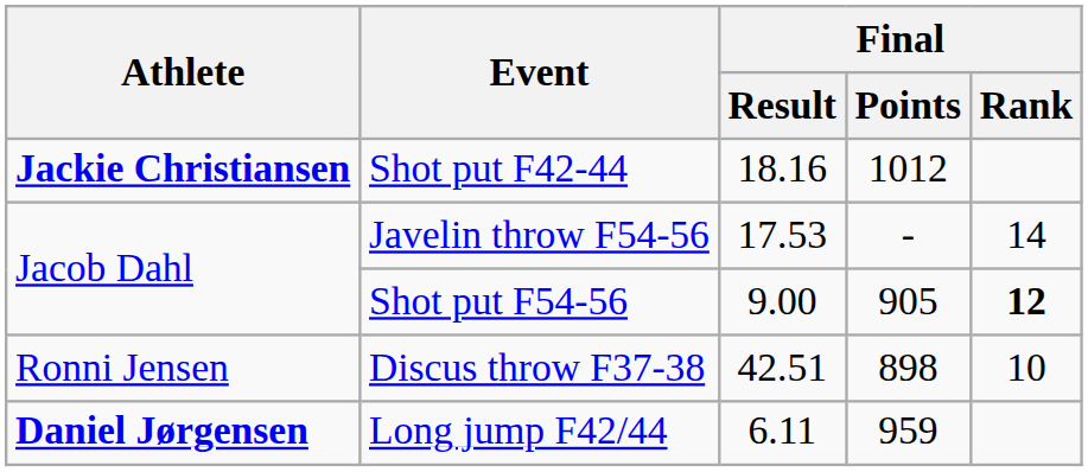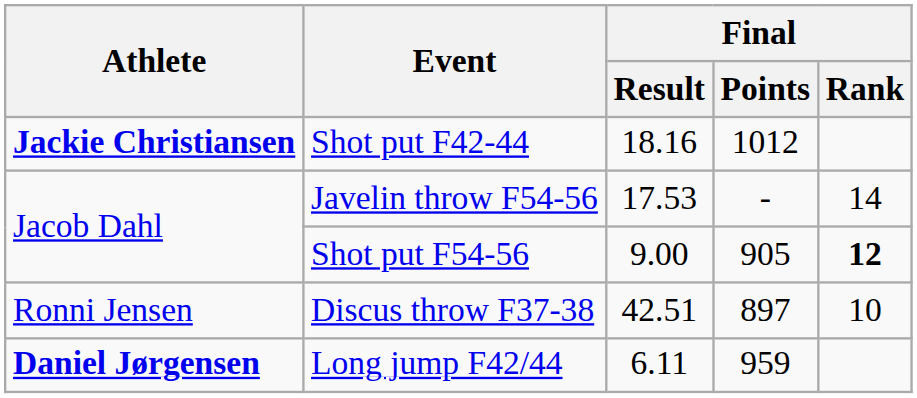 <table class=wikitable style="font-size:90%">
 <tr>
 <th rowspan="2">Athlete</th>
 <th rowspan="2">Event</th>
 <th colspan="3">Final</th>
 </tr>
 <tr>
 <th>Result</th>
 <th>Points</th>
 <th>Rank</th>
 </tr>
 <tr align=center>
 <td align=left><strong><a href='#'>Jackie Christiansen</a></strong></td>
 <td align=left><a href='#'>Shot put F42-44</a></td>
 <td>18.16</td>
 <td>1012</td>
 <td></td>
 </tr>
 <tr align=center>
 <td align=left rowspan=2><a href='#'>Jacob Dahl</a></td>
 <td align=left><a href='#'>Javelin throw F54-56</a></td>
 <td>17.53</td>
 <td>-</td>
 <td>14</td>
 </tr>
 <tr align=center>
 <td align=left><a href='#'>Shot put F54-56</a></td>
 <td>9.00</td>
 <td>905</td>
 <td><strong>12</strong></td>
 </tr>
 <tr align=center>
 <td align=left><a href='#'>Ronni Jensen</a></td>
 <td align=left><a href='#'>Discus throw F37-38</a></td>
 <td>42.51</td>
-<td>898</td>
+<td>897</td>
 <td>10</td>
 </tr>
 <tr align=center>
 <td align=left><strong><a href='#'>Daniel Jørgensen</a></strong></td>
 <td align=left><a href='#'>Long jump F42/44</a></td>
 <td>6.11</td>
 <td>959</td>
 <td></td>
 </tr>
 </table>
